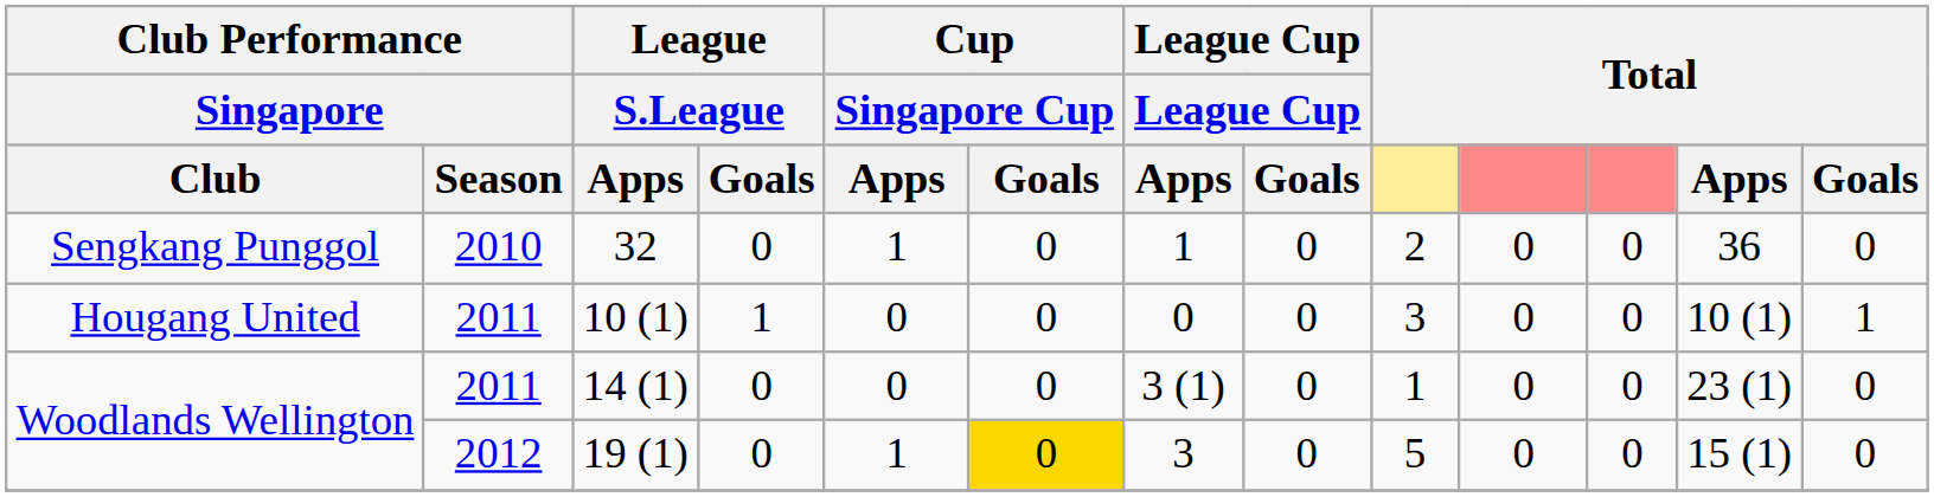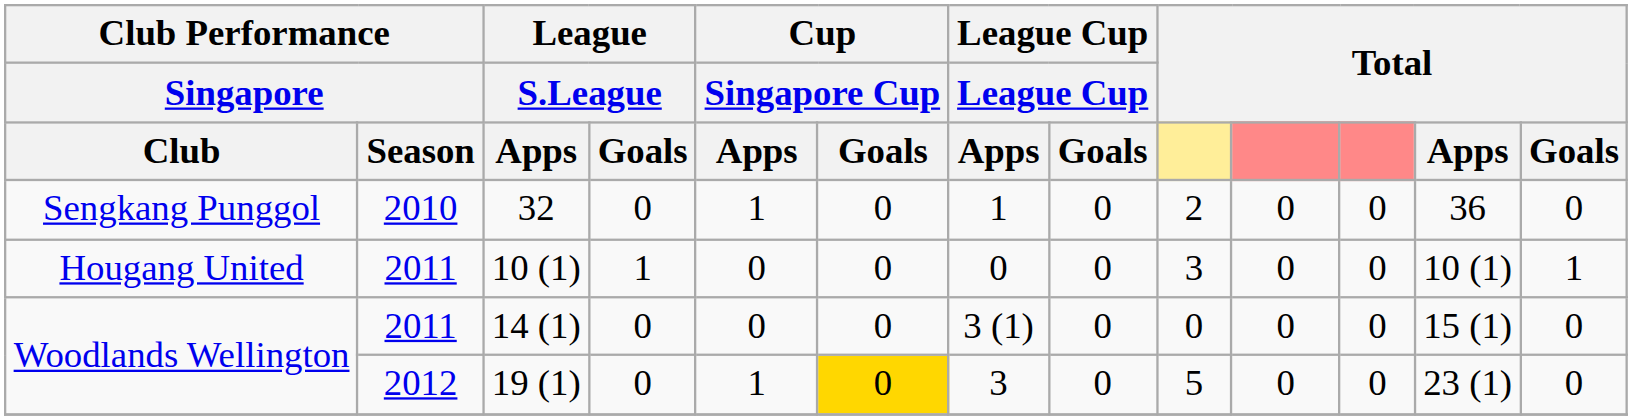 <table class="wikitable" style="text-align:center;">
 <tr>
 <th colspan="2">Club Performance</th>
 <th colspan="2">League</th>
 <th colspan="2">Cup</th>
 <th colspan="2">League Cup</th>
 <th colspan="5" rowspan="2">Total</th>
 </tr>
 <tr>
 <th colspan="2"><a href='#'>Singapore</a></th>
 <th colspan="2"><a href='#'>S.League</a></th>
 <th colspan="2"><a href='#'>Singapore Cup</a></th>
 <th colspan="2"><a href='#'>League Cup</a></th>
 </tr>
 <tr>
 <th>Club</th>
 <th>Season</th>
 <th>Apps</th>
 <th>Goals</th>
 <th>Apps</th>
 <th>Goals</th>
 <th>Apps</th>
 <th>Goals</th>
 <th style="width:25px; background:#fe9;"></th>
 <th style="width:40px; background:#ff8888;"></th>
 <th style="width:25px; background:#ff8888;"></th>
 <th>Apps</th>
 <th>Goals</th>
 </tr>
 <tr>
 <td rowspan="1"><a href='#'>Sengkang Punggol</a></td>
 <td><a href='#'>2010</a></td>
 <td>32</td>
 <td>0</td>
 <td>1</td>
 <td>0</td>
 <td>1</td>
 <td>0</td>
 <td>2</td>
 <td>0</td>
 <td>0</td>
 <td>36</td>
 <td>0</td>
 </tr>
 <tr>
 <td rowspan="1"><a href='#'>Hougang United</a></td>
 <td><a href='#'>2011</a></td>
 <td>10 (1)</td>
 <td>1</td>
 <td>0</td>
 <td>0</td>
 <td>0</td>
 <td>0</td>
 <td>3</td>
 <td>0</td>
 <td>0</td>
 <td>10 (1)</td>
 <td>1</td>
 </tr>
 <tr>
 <td rowspan="2"><a href='#'>Woodlands Wellington</a></td>
 <td><a href='#'>2011</a></td>
 <td>14 (1)</td>
 <td>0</td>
 <td>0</td>
 <td>0</td>
 <td>3 (1)</td>
 <td>0</td>
-<td>1</td>
 <td>0</td>
 <td>0</td>
-<td>23 (1)</td>
+<td>0</td>
+<td>15 (1)</td>
 <td>0</td>
 </tr>
 <tr>
 <td><a href='#'>2012</a></td>
 <td>19 (1)</td>
 <td>0</td>
 <td>1</td>
 <td style="background: gold;">0</td>
 <td>3</td>
 <td>0</td>
 <td>5</td>
 <td>0</td>
 <td>0</td>
-<td>15 (1)</td>
+<td>23 (1)</td>
 <td>0</td>
 </tr>
 <tr>
 </tr>
 </table>
